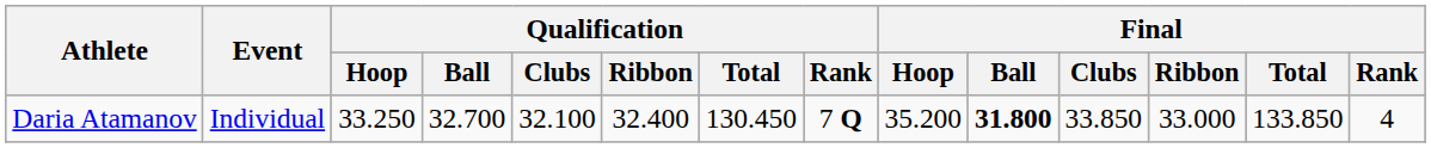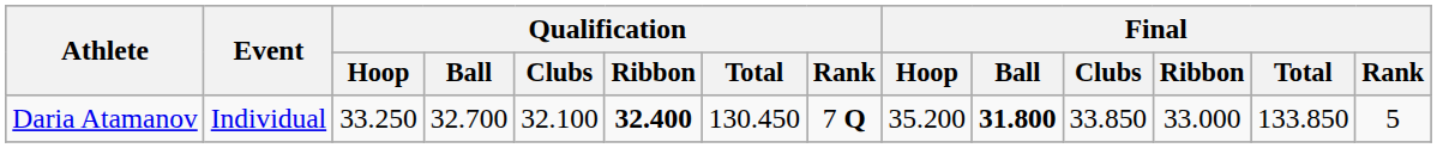 <table class=wikitable style="font-size:90%">
 <tr>
 <th rowspan=2>Athlete</th>
 <th rowspan=2>Event</th>
 <th colspan=6>Qualification</th>
 <th colspan=6>Final</th>
 </tr>
 <tr style="font-size:95%">
 <th>Hoop</th>
 <th>Ball</th>
 <th>Clubs</th>
 <th>Ribbon</th>
 <th>Total</th>
 <th>Rank</th>
 <th>Hoop</th>
 <th>Ball</th>
 <th>Clubs</th>
 <th>Ribbon</th>
 <th>Total</th>
 <th>Rank</th>
 </tr>
 <tr align=center>
 <td align=left><a href='#'>Daria Atamanov</a></td>
 <td align=left><a href='#'>Individual</a></td>
 <td>33.250</td>
 <td>32.700</td>
 <td>32.100</td>
-<td>32.400</td>
+<td><strong>32.400</strong></td>
 <td>130.450</td>
 <td>7 <strong>Q</strong></td>
 <td>35.200</td>
 <td><strong>31.800</strong></td>
 <td>33.850</td>
 <td>33.000</td>
 <td>133.850</td>
-<td>4</td>
+<td>5</td>
 </tr>
 </table>
